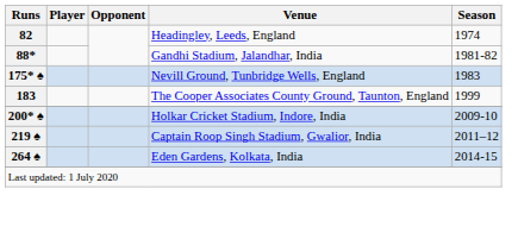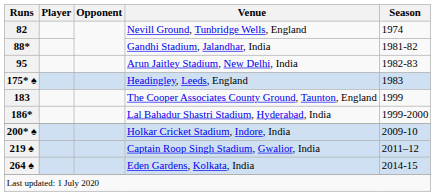 <table class="wikitable sortable">
 <tr>
 <th scope=col>Runs</th>
 <th scope=col>Player</th>
 <th scope=col>Opponent</th>
 <th scope=col>Venue</th>
 <th scope=col>Season</th>
 </tr>
 <tr>
 <th>82</th>
 <td></td>
 <td rowspan=2></td>
-<td><a href='#'>Headingley</a>, <a href='#'>Leeds</a>, England</td>
+<td><a href='#'>Nevill Ground</a>, <a href='#'>Tunbridge Wells</a>, England</td>
 <td>1974</td>
 </tr>
 <tr>
 <th>88*</th>
 <td></td>
 <td><a href='#'>Gandhi Stadium</a>, <a href='#'>Jalandhar</a>, India</td>
 <td>1981-82</td>
 </tr>
+<tr>
+<th>95</th>
+<td></td>
+<td></td>
+<td><a href='#'>Arun Jaitley Stadium</a>, <a href='#'>New Delhi</a>, India</td>
+<td>1982-83</td>
+</tr>
 <tr bgcolor=#cee0f2>
 <th>175* ♠</th>
 <td></td>
 <td></td>
-<td><a href='#'>Nevill Ground</a>, <a href='#'>Tunbridge Wells</a>, England</td>
+<td><a href='#'>Headingley</a>, <a href='#'>Leeds</a>, England</td>
 <td>1983 </td>
 </tr>
 <tr>
 <th>183</th>
 <td></td>
 <td></td>
 <td><a href='#'>The Cooper Associates County Ground</a>, <a href='#'>Taunton</a>, England</td>
 <td>1999 </td>
+</tr>
+<tr>
+<th>186*</th>
+<td></td>
+<td></td>
+<td><a href='#'>Lal Bahadur Shastri Stadium</a>, <a href='#'>Hyderabad</a>, India</td>
+<td>1999-2000</td>
 </tr>
 <tr>
 </tr>
 <tr bgcolor=#cee0f2>
 <th>200* ♠</th>
 <td></td>
 <td></td>
 <td><a href='#'>Holkar Cricket Stadium</a>, <a href='#'>Indore</a>, India</td>
 <td>2009-10</td>
 </tr>
 <tr bgcolor=#cee0f2>
 <th>219 ♠</th>
 <td></td>
 <td></td>
 <td><a href='#'>Captain Roop Singh Stadium</a>, <a href='#'>Gwalior</a>, India</td>
 <td>2011–12</td>
 </tr>
 <tr bgcolor=#cee0f2>
 <th>264 ♠</th>
 <td></td>
 <td></td>
 <td><a href='#'>Eden Gardens</a>, <a href='#'>Kolkata</a>, India</td>
 <td>2014-15</td>
 </tr>
 <tr>
 </tr>
 <tr class=sortbottom>
 <td colspan=5><small>Last updated: 1 July 2020</small></td>
 </tr>
 </table>
